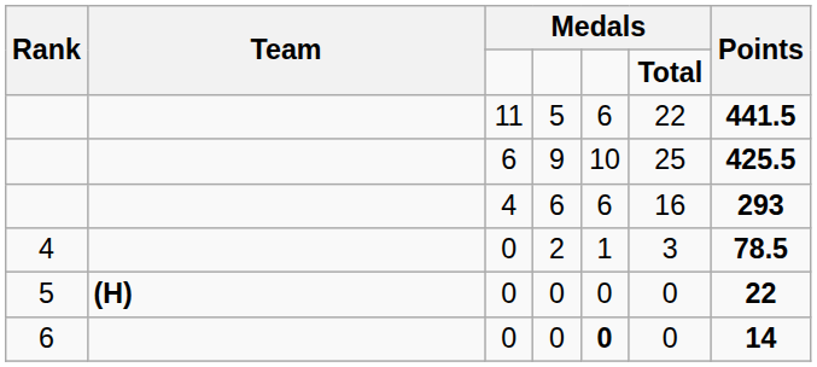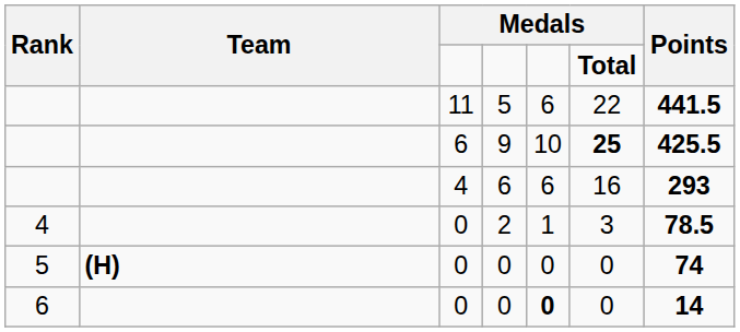 <table class="wikitable">
 <tr>
 <th rowspan=2>Rank</th>
 <th style="width:220px;" rowspan="2">Team</th>
 <th colspan=4>Medals</th>
 <th rowspan=2>Points</th>
 </tr>
 <tr style="text-align:center;">
 <td style="width:20px; "></td>
 <td style="width:20px; "></td>
 <td style="width:20px; "></td>
 <td style="width:40px; "><strong>Total</strong></td>
 </tr>
 <tr>
 <td align=center></td>
 <td></td>
 <td align=center>11</td>
 <td align=center>5</td>
 <td align=center>6</td>
 <td align=center>22</td>
 <td align=center><strong>441.5</strong></td>
 </tr>
 <tr>
 <td align=center></td>
 <td></td>
 <td align=center>6</td>
 <td align=center>9</td>
 <td align=center>10</td>
-<td align=center>25</td>
+<td align=center><strong>25</strong></td>
 <td align=center><strong>425.5</strong></td>
 </tr>
 <tr>
 <td align=center></td>
 <td></td>
 <td align=center>4</td>
 <td align=center>6</td>
 <td align=center>6</td>
 <td align=center>16</td>
 <td align=center><strong>293</strong></td>
 </tr>
 <tr>
 <td align=center>4</td>
 <td></td>
 <td align=center>0</td>
 <td align=center>2</td>
 <td align=center>1</td>
 <td align=center>3</td>
 <td align=center><strong>78.5</strong></td>
 </tr>
 <tr>
 <td align=center>5</td>
 <td> <strong>(H)</strong></td>
 <td align=center>0</td>
 <td align=center>0</td>
 <td align=center>0</td>
 <td align=center>0</td>
-<td align=center><strong>22</strong></td>
+<td align=center><strong>74</strong></td>
 </tr>
 <tr>
 <td align=center>6</td>
 <td></td>
 <td align=center>0</td>
 <td align=center>0</td>
 <td align=center><strong>0</strong></td>
 <td align=center>0</td>
 <td align=center><strong>14</strong></td>
 </tr>
 </table>
